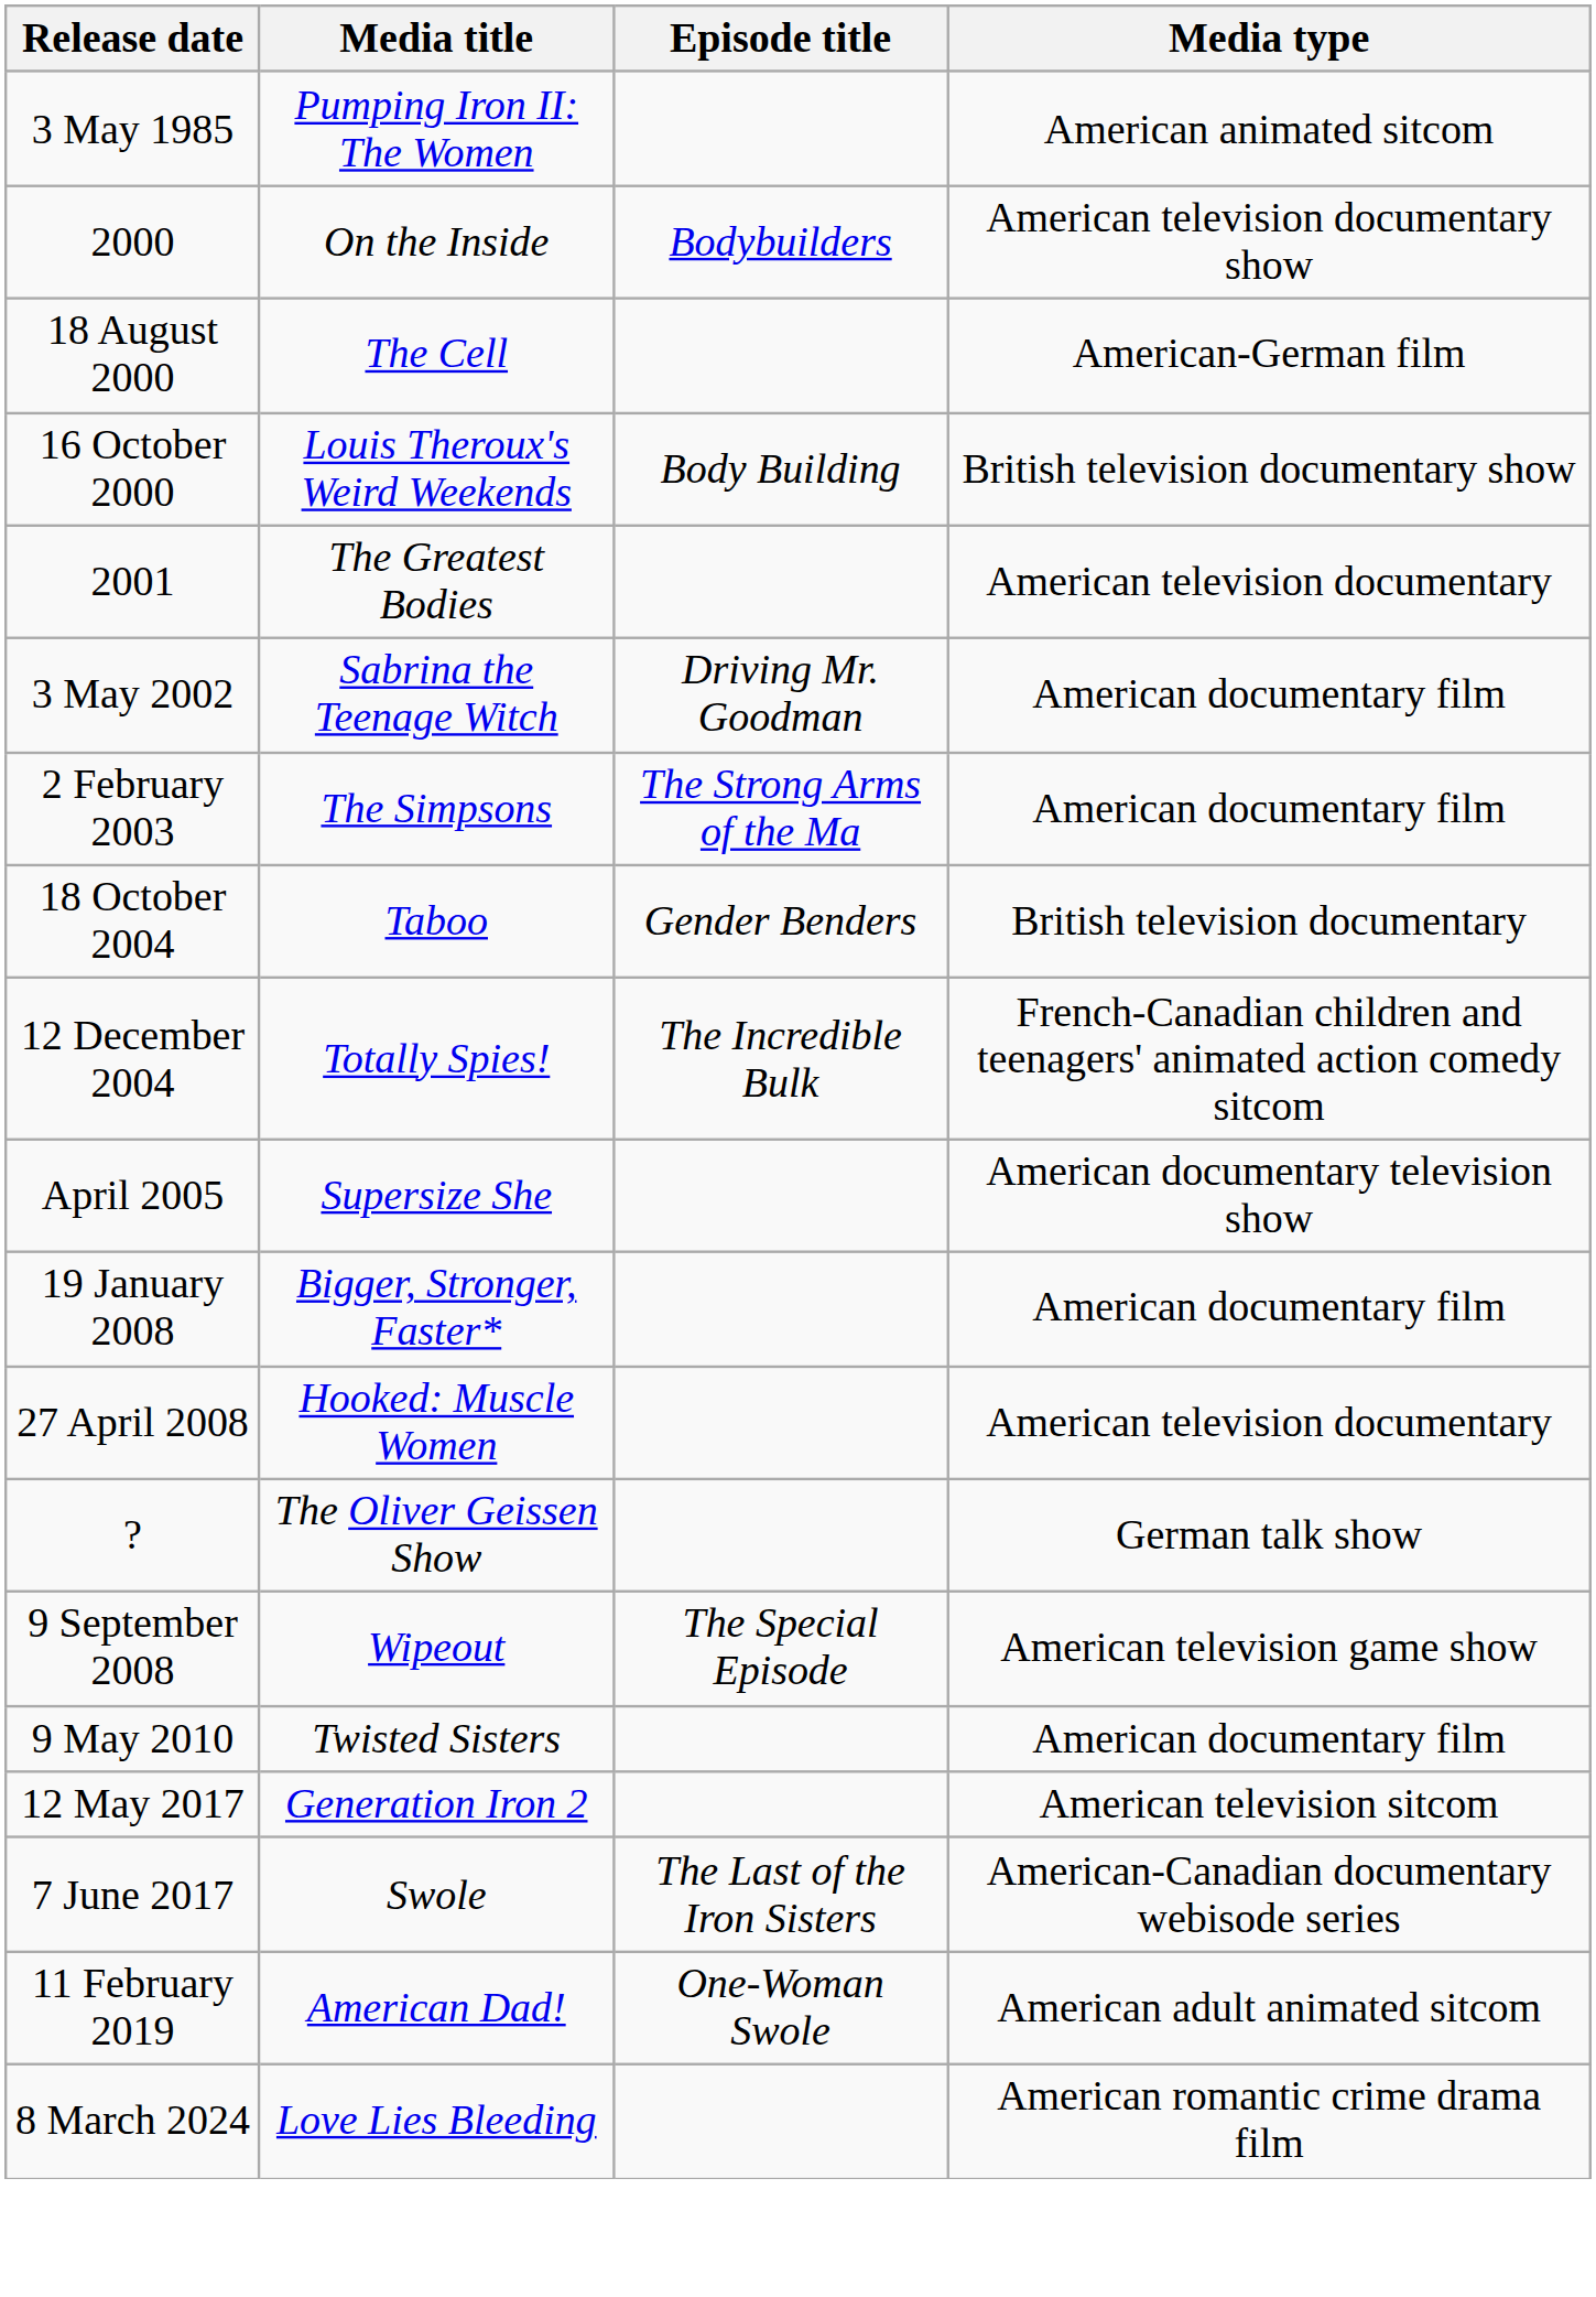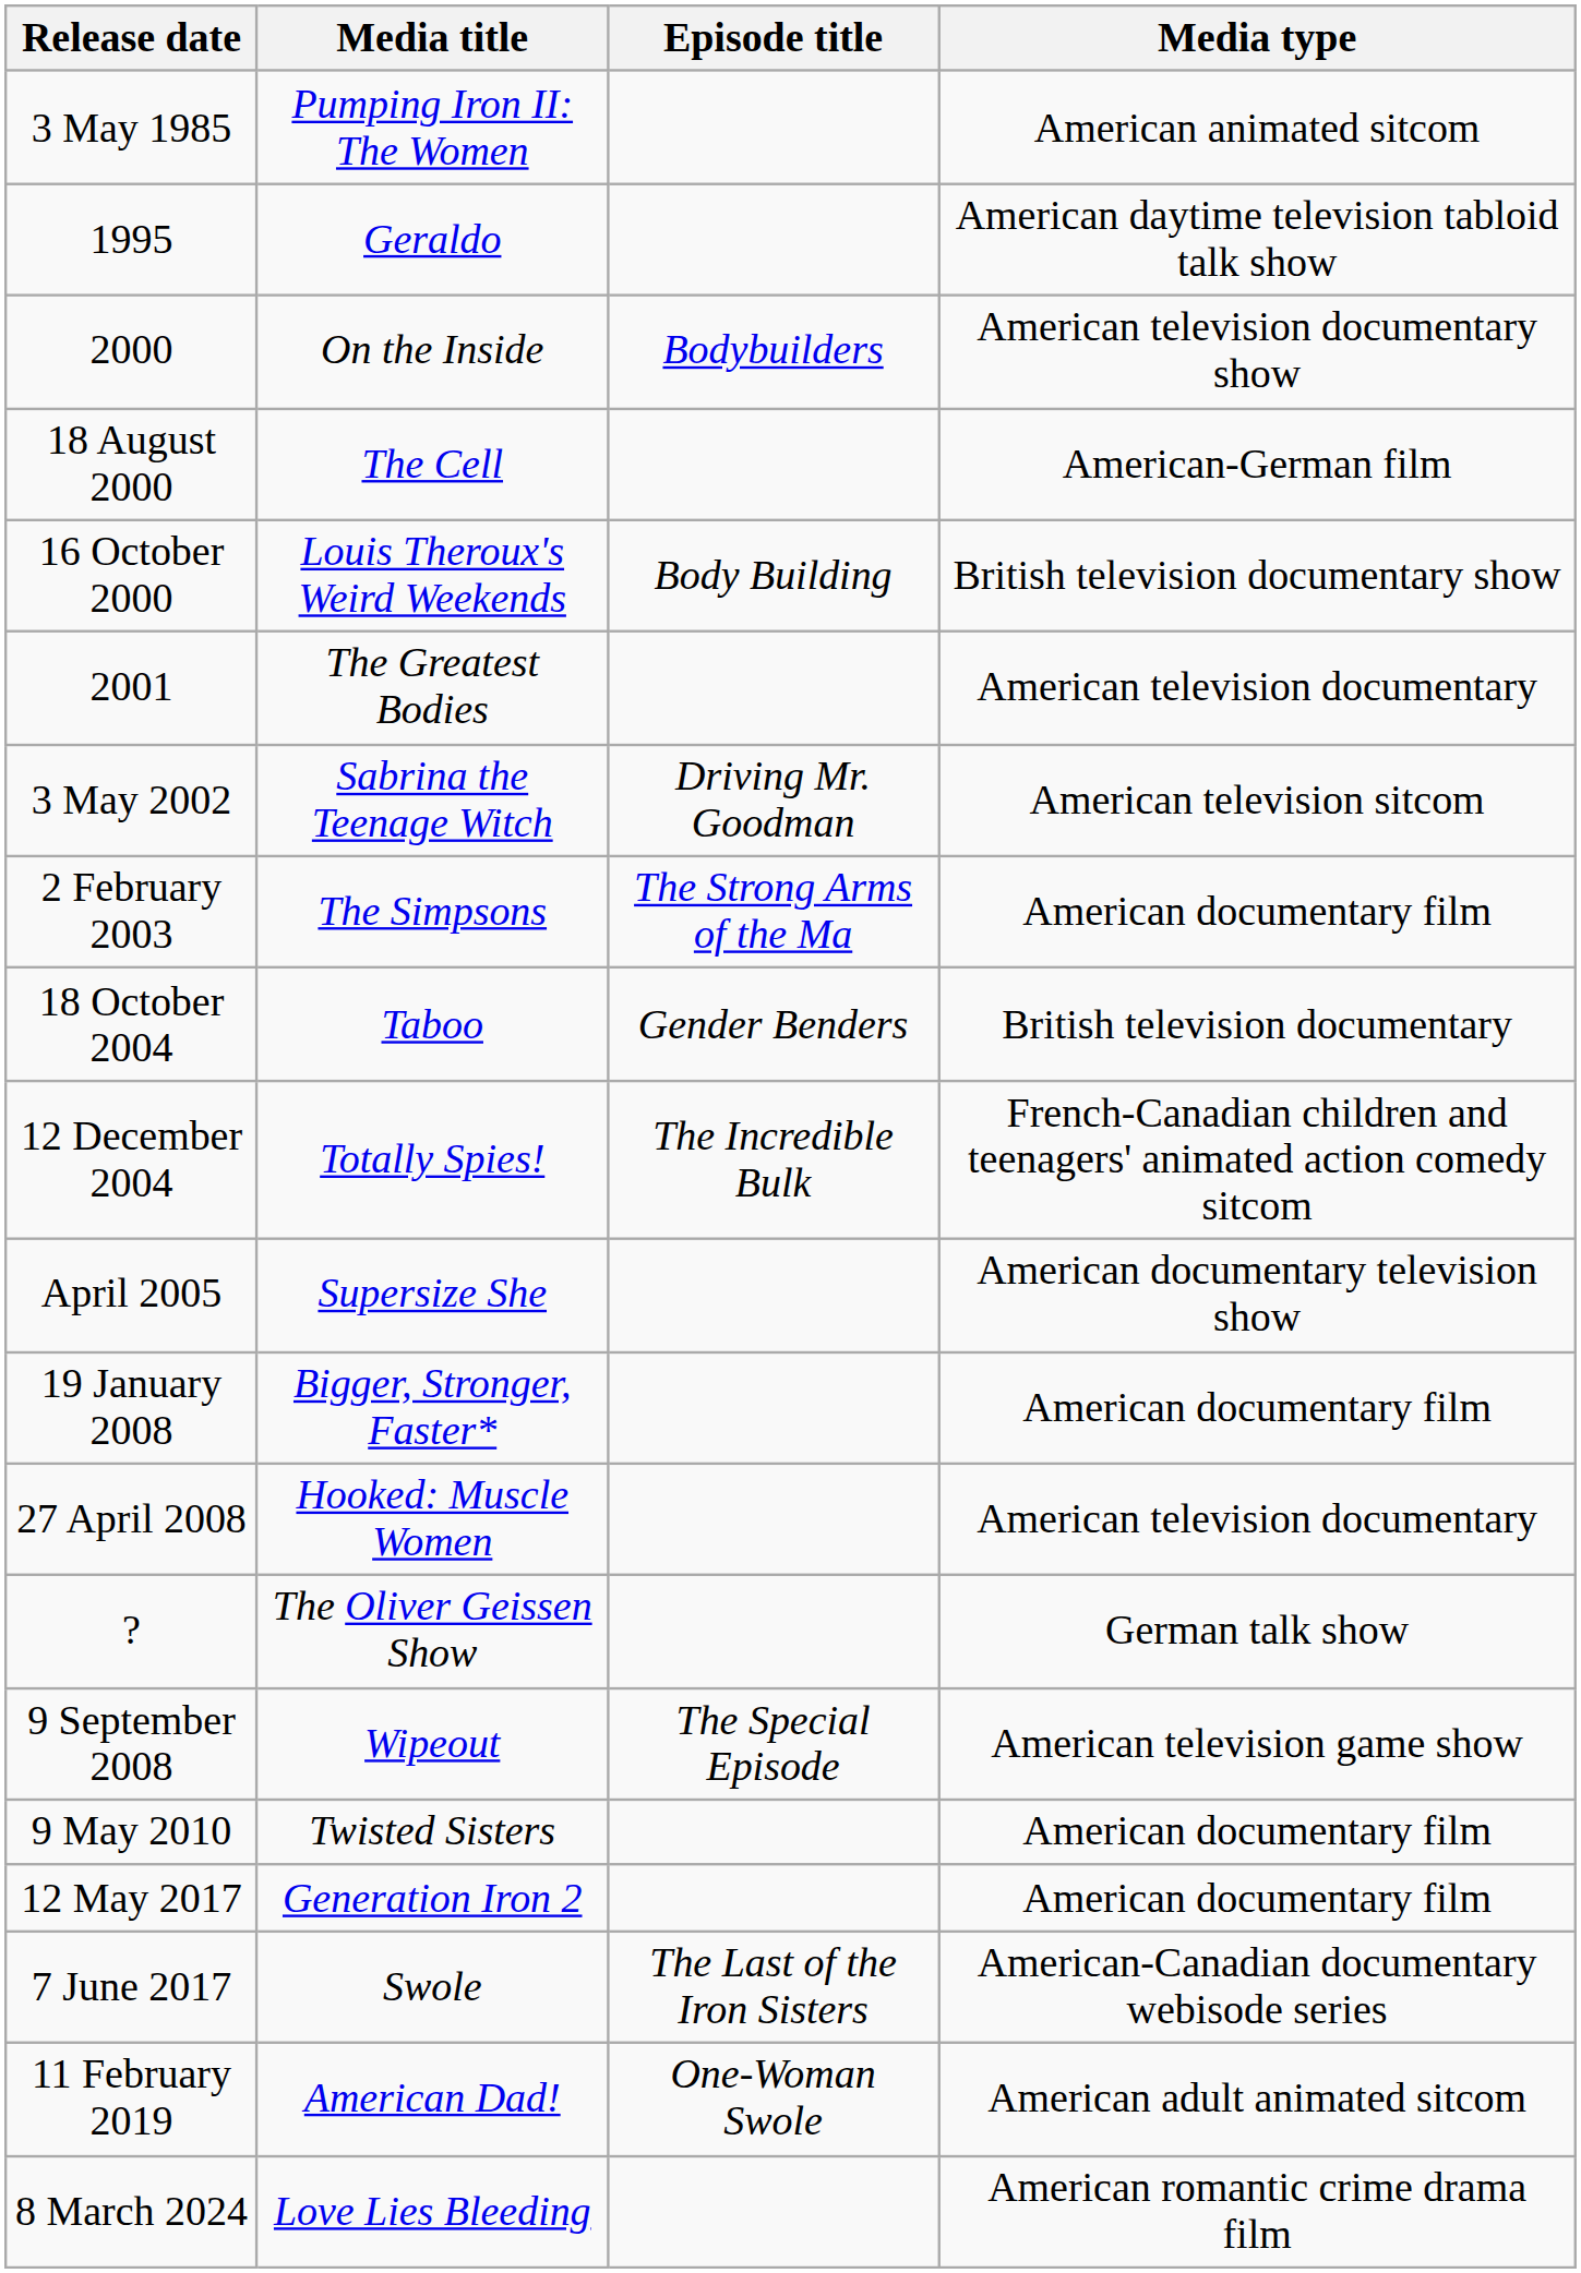 <table class="wikitable sortable" style="text-align: center;">
 <tr>
 <th>Release date</th>
 <th>Media title</th>
 <th>Episode title</th>
 <th>Media type</th>
 </tr>
 <tr>
 <td>3 May 1985</td>
 <td><em><a href='#'>Pumping Iron II: The Women</a></em></td>
 <td></td>
 <td>American animated sitcom</td>
+</tr>
+<tr>
+<td>1995</td>
+<td><em><a href='#'>Geraldo</a></em></td>
+<td></td>
+<td>American daytime television tabloid talk show</td>
 </tr>
 <tr>
 <td>2000</td>
 <td><em>On the Inside</em></td>
 <td><em><a href='#'>Bodybuilders</a></em></td>
 <td>American television documentary show</td>
 </tr>
 <tr>
 <td>18 August 2000</td>
 <td><em><a href='#'>The Cell</a></em></td>
 <td></td>
 <td>American-German film</td>
 </tr>
 <tr>
 <td>16 October 2000</td>
 <td><em><a href='#'>Louis Theroux's Weird Weekends</a></em></td>
 <td><em>Body Building</em></td>
 <td>British television documentary show</td>
 </tr>
 <tr>
 <td>2001</td>
 <td><em>The Greatest Bodies</em></td>
 <td></td>
 <td>American television documentary</td>
 </tr>
 <tr>
 <td>3 May 2002</td>
 <td><em><a href='#'>Sabrina the Teenage Witch</a></em></td>
 <td><em>Driving Mr. Goodman</em></td>
-<td>American documentary film</td>
+<td>American television sitcom</td>
 </tr>
 <tr>
 <td>2 February 2003</td>
 <td><em><a href='#'>The Simpsons</a></em></td>
 <td><em><a href='#'>The Strong Arms of the Ma</a></em></td>
 <td>American documentary film</td>
 </tr>
 <tr>
 <td>18 October 2004</td>
 <td><em><a href='#'>Taboo</a></em></td>
 <td><em>Gender Benders</em></td>
 <td>British television documentary</td>
 </tr>
 <tr>
 <td>12 December 2004</td>
 <td><em><a href='#'>Totally Spies!</a></em></td>
 <td><em>The Incredible Bulk</em></td>
 <td>French-Canadian children and teenagers' animated action comedy sitcom</td>
 </tr>
 <tr>
 <td>April 2005</td>
 <td><em><a href='#'>Supersize She</a></em></td>
 <td></td>
 <td>American documentary television show</td>
 </tr>
 <tr>
 <td>19 January 2008</td>
 <td><em><a href='#'>Bigger, Stronger, Faster*</a></em></td>
 <td></td>
 <td>American documentary film</td>
 </tr>
 <tr>
 <td>27 April 2008</td>
 <td><em><a href='#'>Hooked: Muscle Women</a></em></td>
 <td></td>
 <td>American television documentary</td>
 </tr>
 <tr>
 <td>?</td>
 <td><em>The <a href='#'>Oliver Geissen</a> Show</em></td>
 <td></td>
 <td>German talk show</td>
 </tr>
 <tr>
 <td>9 September 2008</td>
 <td><em><a href='#'>Wipeout</a></em></td>
 <td><em>The Special Episode</em></td>
 <td>American television game show</td>
 </tr>
 <tr>
 <td>9 May 2010</td>
 <td><em>Twisted Sisters</em></td>
 <td></td>
 <td>American documentary film</td>
 </tr>
 <tr>
 <td>12 May 2017</td>
 <td><em><a href='#'>Generation Iron 2</a></em></td>
 <td></td>
-<td>American television sitcom</td>
+<td>American documentary film</td>
 </tr>
 <tr>
 <td>7 June 2017</td>
 <td><em>Swole</em></td>
 <td><em>The Last of the Iron Sisters</em></td>
 <td>American-Canadian documentary webisode series</td>
 </tr>
 <tr>
 <td>11 February 2019</td>
 <td><em><a href='#'>American Dad!</a></em></td>
 <td><em>One-Woman Swole</em></td>
 <td>American adult animated sitcom</td>
 </tr>
 <tr>
 <td>8 March 2024</td>
 <td><em><a href='#'>Love Lies Bleeding</a></em></td>
 <td></td>
 <td>American romantic crime drama film</td>
 </tr>
 </table>
